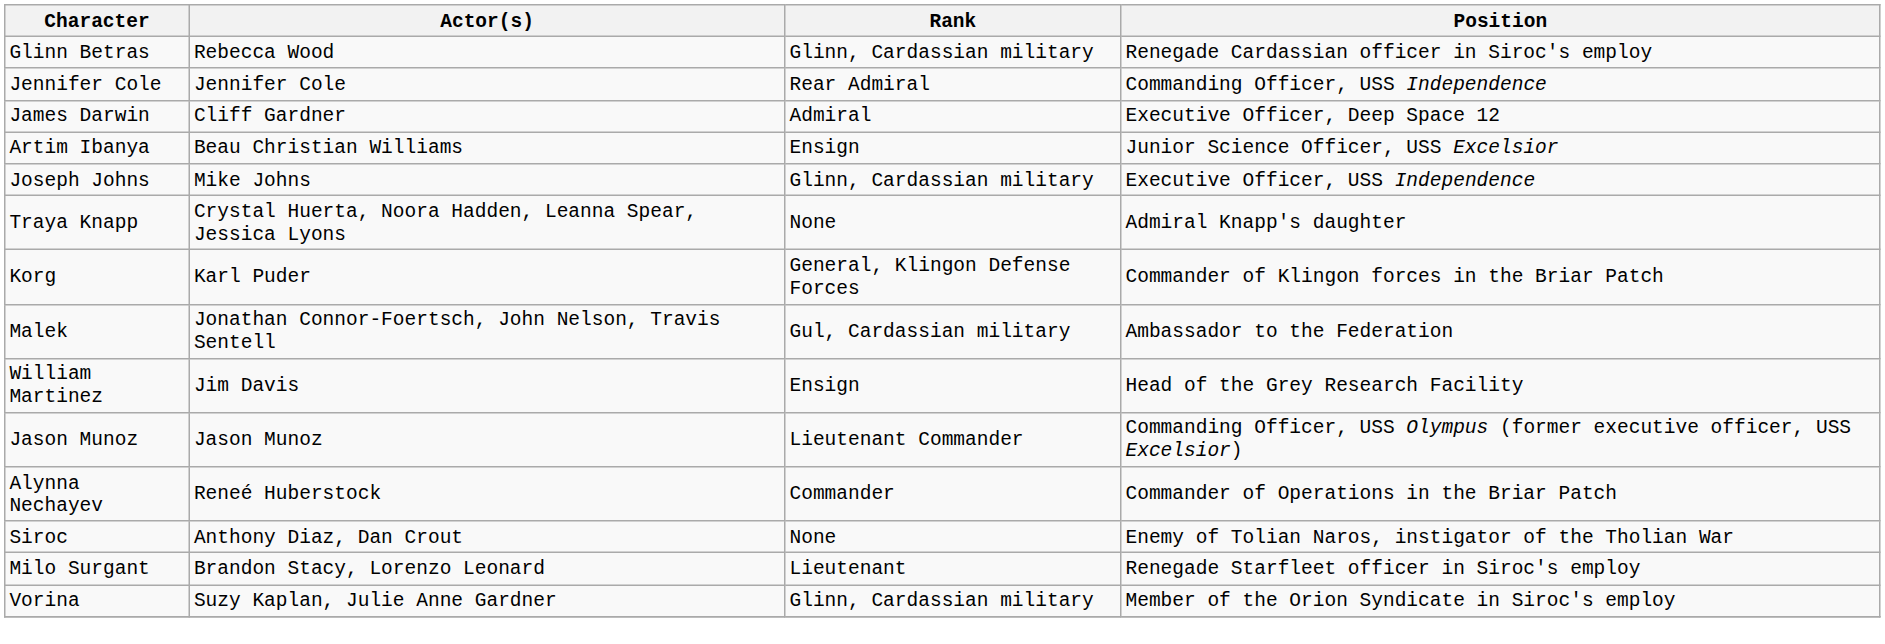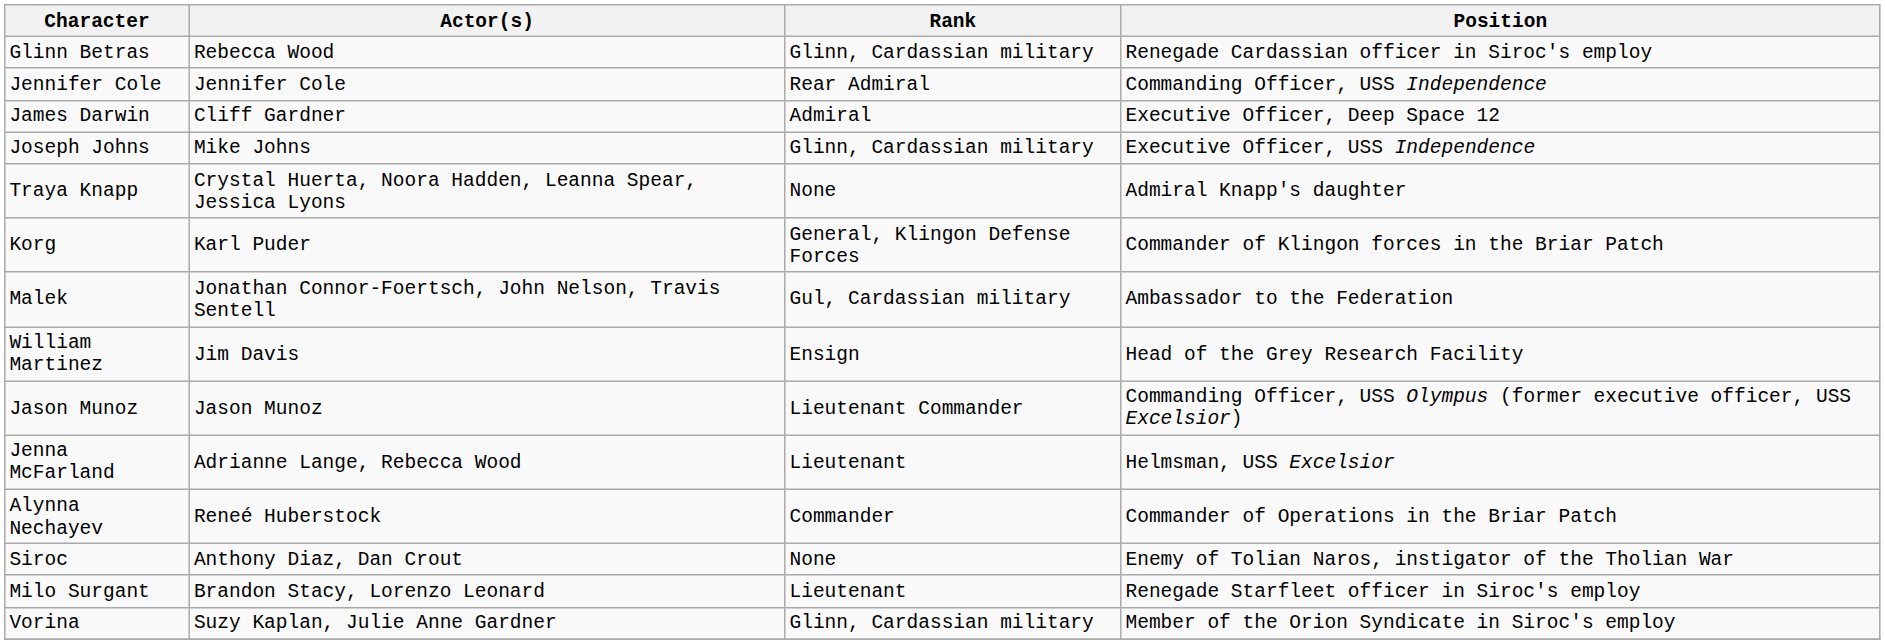 <table class="wikitable">
 <tr>
 <th>Character</th>
 <th>Actor(s)</th>
 <th>Rank</th>
 <th>Position</th>
 </tr>
 <tr>
 <td>Glinn Betras</td>
 <td>Rebecca Wood</td>
 <td>Glinn, Cardassian military</td>
 <td>Renegade Cardassian officer in Siroc's employ</td>
 </tr>
 <tr>
 <td>Jennifer Cole</td>
 <td>Jennifer Cole</td>
 <td>Rear Admiral</td>
 <td>Commanding Officer, USS <em>Independence</em></td>
 </tr>
 <tr>
 <td>James Darwin</td>
 <td>Cliff Gardner</td>
 <td>Admiral</td>
 <td>Executive Officer, Deep Space 12</td>
-</tr>
-<tr>
-<td>Artim Ibanya</td>
-<td>Beau Christian Williams</td>
-<td>Ensign</td>
-<td>Junior Science Officer, USS <em>Excelsior</em></td>
 </tr>
 <tr>
 <td>Joseph Johns</td>
 <td>Mike Johns</td>
 <td>Glinn, Cardassian military</td>
 <td>Executive Officer, USS <em>Independence</em></td>
 </tr>
 <tr>
 <td>Traya Knapp</td>
 <td>Crystal Huerta, Noora Hadden, Leanna Spear, Jessica Lyons</td>
 <td>None</td>
 <td>Admiral Knapp's daughter</td>
 </tr>
 <tr>
 <td>Korg</td>
 <td>Karl Puder</td>
 <td>General, Klingon Defense Forces</td>
 <td>Commander of Klingon forces in the Briar Patch</td>
 </tr>
 <tr>
 <td>Malek</td>
 <td>Jonathan Connor-Foertsch, John Nelson, Travis Sentell</td>
 <td>Gul, Cardassian military</td>
 <td>Ambassador to the Federation</td>
 </tr>
 <tr>
 <td>William Martinez</td>
 <td>Jim Davis</td>
 <td>Ensign</td>
 <td>Head of the Grey Research Facility</td>
 </tr>
 <tr>
 <td>Jason Munoz</td>
 <td>Jason Munoz</td>
 <td>Lieutenant Commander</td>
 <td>Commanding Officer, USS <em>Olympus</em> (former executive officer, USS <em>Excelsior</em>)</td>
 </tr>
 <tr>
+<td>Jenna McFarland</td>
+<td>Adrianne Lange, Rebecca Wood</td>
+<td>Lieutenant</td>
+<td>Helmsman, USS <em>Excelsior</em></td>
+</tr>
+<tr>
 <td>Alynna Nechayev</td>
 <td>Reneé Huberstock</td>
 <td>Commander</td>
 <td>Commander of Operations in the Briar Patch</td>
 </tr>
 <tr>
 <td>Siroc</td>
 <td>Anthony Diaz, Dan Crout</td>
 <td>None</td>
 <td>Enemy of Tolian Naros, instigator of the Tholian War</td>
 </tr>
 <tr>
 <td>Milo Surgant</td>
 <td>Brandon Stacy, Lorenzo Leonard</td>
 <td>Lieutenant</td>
 <td>Renegade Starfleet officer in Siroc's employ</td>
 </tr>
 <tr>
 <td>Vorina</td>
 <td>Suzy Kaplan, Julie Anne Gardner</td>
 <td>Glinn, Cardassian military</td>
 <td>Member of the Orion Syndicate in Siroc's employ</td>
 </tr>
 <tr>
 </tr>
 </table>
